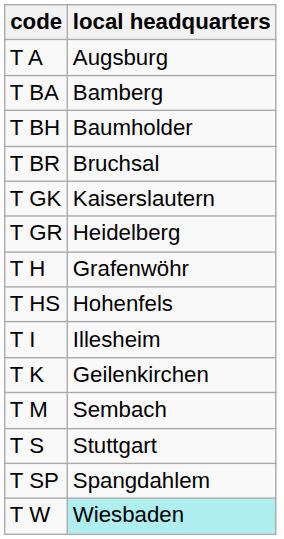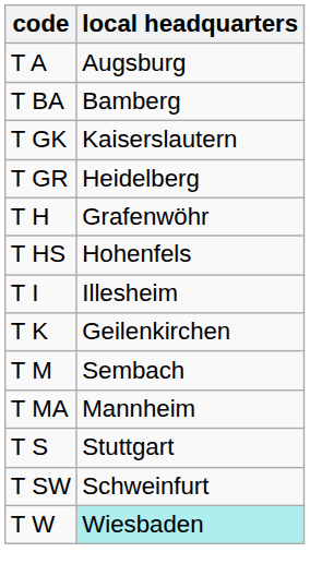 <table class="wikitable">
 <tr class="hintergrundfarbe5">
 <th>code</th>
 <th>local headquarters</th>
 </tr>
 <tr>
 <td>T A</td>
 <td>Augsburg</td>
 </tr>
 <tr>
 <td>T BA</td>
 <td>Bamberg</td>
-</tr>
-<tr>
-<td>T BH</td>
-<td>Baumholder</td>
-</tr>
-<tr>
-<td>T BR</td>
-<td>Bruchsal</td>
 </tr>
 <tr>
 <td>T GK</td>
 <td>Kaiserslautern</td>
 </tr>
 <tr>
 <td>T GR</td>
 <td>Heidelberg</td>
 </tr>
 <tr>
 <td>T H</td>
 <td>Grafenwöhr</td>
 </tr>
 <tr>
 <td>T HS</td>
 <td>Hohenfels</td>
 </tr>
 <tr>
 <td>T I</td>
 <td>Illesheim</td>
 </tr>
 <tr>
 <td>T K</td>
 <td>Geilenkirchen</td>
 </tr>
 <tr>
 <td>T M</td>
 <td>Sembach</td>
 </tr>
 <tr>
+<td>T MA</td>
+<td>Mannheim</td>
+</tr>
+<tr>
 <td>T S</td>
 <td>Stuttgart</td>
 </tr>
 <tr>
-<td>T SP</td>
-<td>Spangdahlem</td>
+<td>T SW</td>
+<td>Schweinfurt</td>
 </tr>
 <tr>
 <td>T W</td>
 <td style="background: paleturquoise;">Wiesbaden</td>
 </tr>
 </table>
